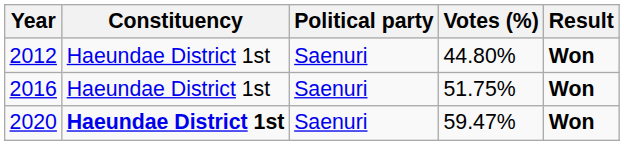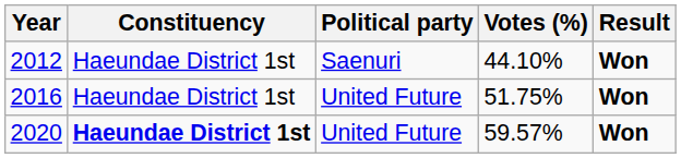 <table class="wikitable">
 <tr>
 <th>Year</th>
 <th>Constituency</th>
 <th>Political party</th>
 <th>Votes (%)</th>
 <th>Result</th>
 </tr>
 <tr>
 <td><a href='#'>2012</a></td>
 <td><a href='#'>Haeundae District</a> 1st</td>
 <td><a href='#'>Saenuri</a></td>
-<td>44.80%</td>
+<td>44.10%</td>
 <td><strong>Won</strong></td>
 </tr>
 <tr>
 <td><a href='#'>2016</a></td>
 <td><a href='#'>Haeundae District</a> 1st</td>
-<td><a href='#'>Saenuri</a></td>
+<td><a href='#'>United Future</a></td>
 <td>51.75%</td>
 <td><strong>Won</strong></td>
 </tr>
 <tr>
 <td><a href='#'>2020</a></td>
 <td><strong><a href='#'>Haeundae District</a> 1st</strong></td>
-<td><a href='#'>Saenuri</a></td>
-<td>59.47%</td>
+<td><a href='#'>United Future</a></td>
+<td>59.57%</td>
 <td><strong>Won</strong></td>
 </tr>
 </table>
